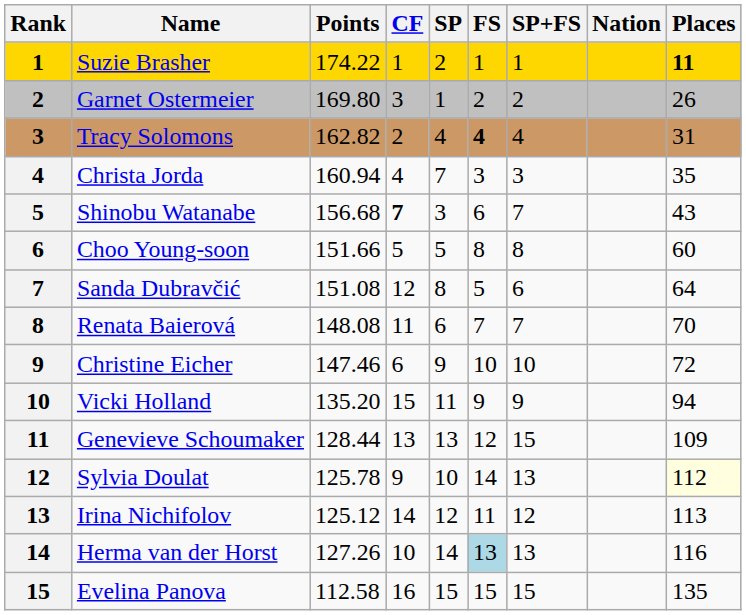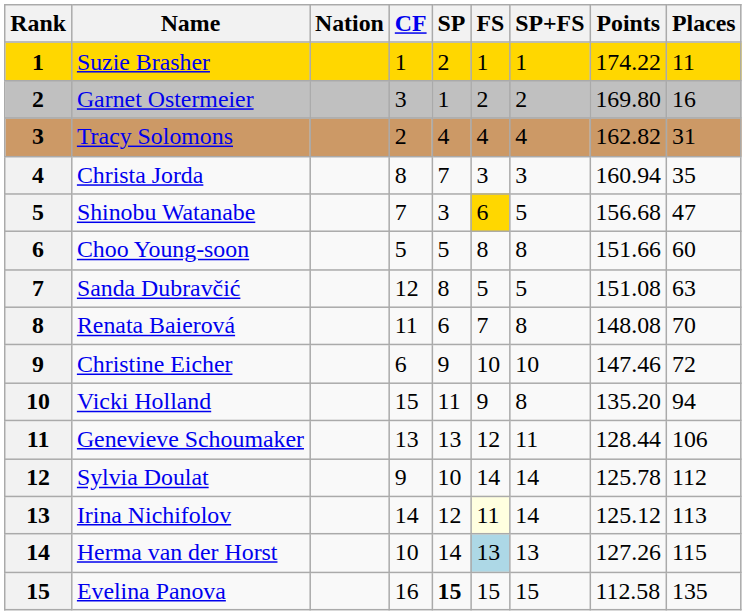 <table class="wikitable">
 <tr>
 <th>Rank</th>
 <th>Name</th>
-<th>Points</th>
+<th>Nation</th>
 <th><a href='#'>CF</a></th>
 <th>SP</th>
 <th>FS</th>
 <th>SP+FS</th>
-<th>Nation</th>
+<th>Points</th>
 <th>Places</th>
 </tr>
 <tr bgcolor=gold>
 <td align=center><strong>1</strong></td>
 <td><a href='#'>Suzie Brasher</a></td>
-<td>174.22</td>
+<td></td>
 <td>1</td>
 <td>2</td>
 <td>1</td>
 <td>1</td>
-<td></td>
-<td><strong>11</strong></td>
+<td>174.22</td>
+<td>11</td>
 </tr>
 <tr bgcolor=silver>
 <td align=center><strong>2</strong></td>
 <td><a href='#'>Garnet Ostermeier</a></td>
-<td>169.80</td>
+<td></td>
 <td>3</td>
 <td>1</td>
 <td>2</td>
 <td>2</td>
-<td></td>
-<td>26</td>
+<td>169.80</td>
+<td>16</td>
 </tr>
 <tr bgcolor=cc9966>
 <td align=center><strong>3</strong></td>
 <td><a href='#'>Tracy Solomons</a></td>
-<td>162.82</td>
+<td></td>
 <td>2</td>
 <td>4</td>
-<td><strong>4</strong></td>
 <td>4</td>
-<td></td>
+<td>4</td>
+<td>162.82</td>
 <td>31</td>
 </tr>
 <tr>
 <th>4</th>
 <td><a href='#'>Christa Jorda</a></td>
-<td>160.94</td>
-<td>4</td>
+<td></td>
+<td>8</td>
 <td>7</td>
 <td>3</td>
 <td>3</td>
-<td></td>
+<td>160.94</td>
 <td>35</td>
 </tr>
 <tr>
 <th>5</th>
 <td><a href='#'>Shinobu Watanabe</a></td>
+<td></td>
+<td>7</td>
+<td>3</td>
+<td style="background: gold;">6</td>
+<td>5</td>
 <td>156.68</td>
-<td><strong>7</strong></td>
-<td>3</td>
-<td>6</td>
-<td>7</td>
-<td></td>
-<td>43</td>
+<td>47</td>
 </tr>
 <tr>
 <th>6</th>
 <td><a href='#'>Choo Young-soon</a></td>
-<td>151.66</td>
+<td></td>
 <td>5</td>
 <td>5</td>
 <td>8</td>
 <td>8</td>
-<td></td>
+<td>151.66</td>
 <td>60</td>
 </tr>
 <tr>
 <th>7</th>
 <td><a href='#'>Sanda Dubravčić</a></td>
-<td>151.08</td>
+<td></td>
 <td>12</td>
 <td>8</td>
 <td>5</td>
-<td>6</td>
-<td></td>
-<td>64</td>
+<td>5</td>
+<td>151.08</td>
+<td>63</td>
 </tr>
 <tr>
 <th>8</th>
 <td><a href='#'>Renata Baierová</a></td>
-<td>148.08</td>
+<td></td>
 <td>11</td>
 <td>6</td>
 <td>7</td>
-<td>7</td>
-<td></td>
+<td>8</td>
+<td>148.08</td>
 <td>70</td>
 </tr>
 <tr>
 <th>9</th>
 <td><a href='#'>Christine Eicher</a></td>
-<td>147.46</td>
+<td></td>
 <td>6</td>
 <td>9</td>
 <td>10</td>
 <td>10</td>
-<td></td>
+<td>147.46</td>
 <td>72</td>
 </tr>
 <tr>
 <th>10</th>
 <td><a href='#'>Vicki Holland</a></td>
-<td>135.20</td>
+<td></td>
 <td>15</td>
 <td>11</td>
 <td>9</td>
-<td>9</td>
-<td></td>
+<td>8</td>
+<td>135.20</td>
 <td>94</td>
 </tr>
 <tr>
 <th>11</th>
 <td><a href='#'>Genevieve Schoumaker</a></td>
-<td>128.44</td>
+<td></td>
 <td>13</td>
 <td>13</td>
 <td>12</td>
-<td>15</td>
-<td></td>
-<td>109</td>
+<td>11</td>
+<td>128.44</td>
+<td>106</td>
 </tr>
 <tr>
 <th>12</th>
 <td><a href='#'>Sylvia Doulat</a></td>
-<td>125.78</td>
+<td></td>
 <td>9</td>
 <td>10</td>
 <td>14</td>
-<td>13</td>
-<td></td>
-<td style="background: lightyellow;">112</td>
+<td>14</td>
+<td>125.78</td>
+<td>112</td>
 </tr>
 <tr>
 <th>13</th>
 <td><a href='#'>Irina Nichifolov</a></td>
-<td>125.12</td>
+<td></td>
 <td>14</td>
 <td>12</td>
-<td>11</td>
-<td>12</td>
-<td></td>
+<td style="background: lightyellow;">11</td>
+<td>14</td>
+<td>125.12</td>
 <td>113</td>
 </tr>
 <tr>
 <th>14</th>
 <td><a href='#'>Herma van der Horst</a></td>
-<td>127.26</td>
+<td></td>
 <td>10</td>
 <td>14</td>
 <td style="background: lightblue;">13</td>
 <td>13</td>
-<td></td>
-<td>116</td>
+<td>127.26</td>
+<td>115</td>
 </tr>
 <tr>
 <th>15</th>
 <td><a href='#'>Evelina Panova</a></td>
-<td>112.58</td>
+<td></td>
 <td>16</td>
+<td><strong>15</strong></td>
 <td>15</td>
 <td>15</td>
-<td>15</td>
-<td></td>
+<td>112.58</td>
 <td>135</td>
 </tr>
 </table>
